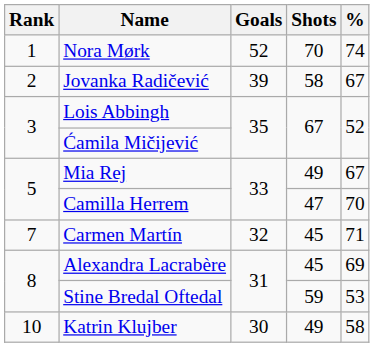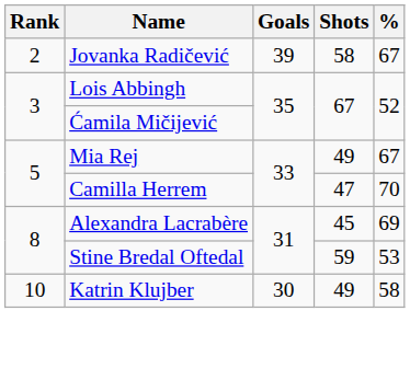 <table class="wikitable sortable" style="text-align: center;">
 <tr>
 <th>Rank</th>
 <th>Name</th>
 <th>Goals</th>
 <th>Shots</th>
 <th>%</th>
-</tr>
-<tr>
-<td>1</td>
-<td style="text-align: left;"> <a href='#'>Nora Mørk</a></td>
-<td>52</td>
-<td>70</td>
-<td>74</td>
 </tr>
 <tr>
 <td>2</td>
 <td style="text-align: left;"> <a href='#'>Jovanka Radičević</a></td>
 <td>39</td>
 <td>58</td>
 <td>67</td>
 </tr>
 <tr>
 <td rowspan="2">3</td>
 <td style="text-align: left;"> <a href='#'>Lois Abbingh</a></td>
 <td rowspan="2">35</td>
 <td rowspan="2">67</td>
 <td rowspan="2">52</td>
 </tr>
 <tr>
 <td style="text-align: left;"> <a href='#'>Ćamila Mičijević</a></td>
 </tr>
 <tr>
 <td rowspan="2">5</td>
 <td style="text-align: left;"> <a href='#'>Mia Rej</a></td>
 <td rowspan="2">33</td>
 <td>49</td>
 <td>67</td>
 </tr>
 <tr>
 <td style="text-align: left;"> <a href='#'>Camilla Herrem</a></td>
 <td>47</td>
 <td>70</td>
 </tr>
 <tr>
-<td>7</td>
-<td style="text-align: left;"> <a href='#'>Carmen Martín</a></td>
-<td>32</td>
-<td>45</td>
-<td>71</td>
-</tr>
-<tr>
 <td rowspan="2">8</td>
 <td style="text-align: left;"> <a href='#'>Alexandra Lacrabère</a></td>
 <td rowspan="2">31</td>
 <td>45</td>
 <td>69</td>
 </tr>
 <tr>
 <td style="text-align: left;"> <a href='#'>Stine Bredal Oftedal</a></td>
 <td>59</td>
 <td>53</td>
 </tr>
 <tr>
 <td>10</td>
 <td style="text-align: left;"> <a href='#'>Katrin Klujber</a></td>
 <td>30</td>
 <td>49</td>
 <td>58</td>
 </tr>
 </table>
